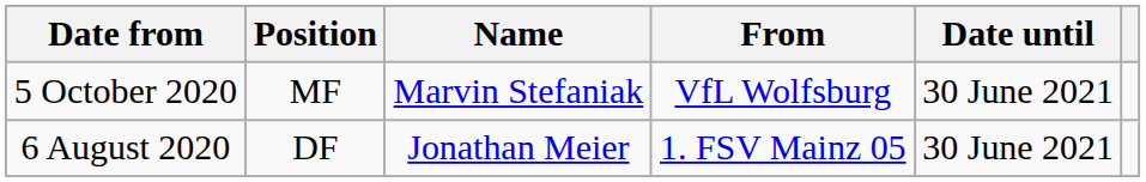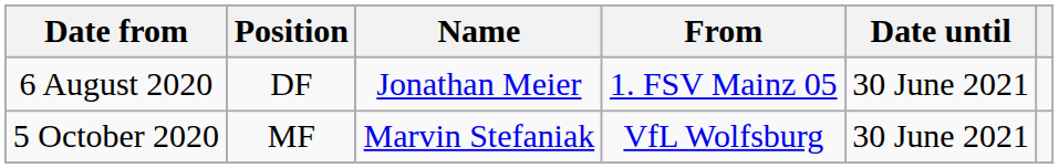 <table class="wikitable"  style="text-align:center;">
 <tr>
 <th>Date from</th>
 <th>Position</th>
 <th>Name</th>
 <th>From</th>
 <th>Date until</th>
 <th></th>
 </tr>
 <tr>
+<td>6 August 2020</td>
+<td>DF</td>
+<td><a href='#'>Jonathan Meier</a></td>
+<td><a href='#'>1. FSV Mainz 05</a></td>
+<td>30 June 2021</td>
+<td></td>
+</tr>
+<tr>
 <td>5 October 2020</td>
 <td>MF</td>
 <td><a href='#'>Marvin Stefaniak</a></td>
 <td><a href='#'>VfL Wolfsburg</a></td>
 <td>30 June 2021</td>
 <td></td>
 </tr>
-<tr>
-<td>6 August 2020</td>
-<td>DF</td>
-<td><a href='#'>Jonathan Meier</a></td>
-<td><a href='#'>1. FSV Mainz 05</a></td>
-<td>30 June 2021</td>
-<td></td>
-</tr>
 </table>
